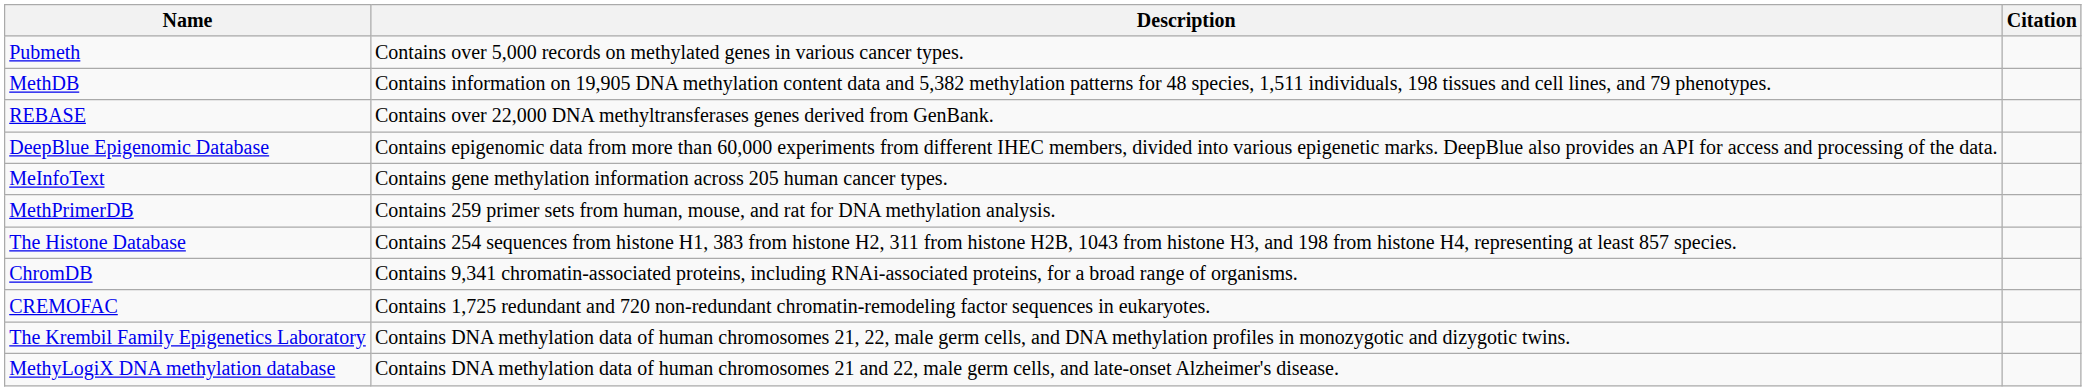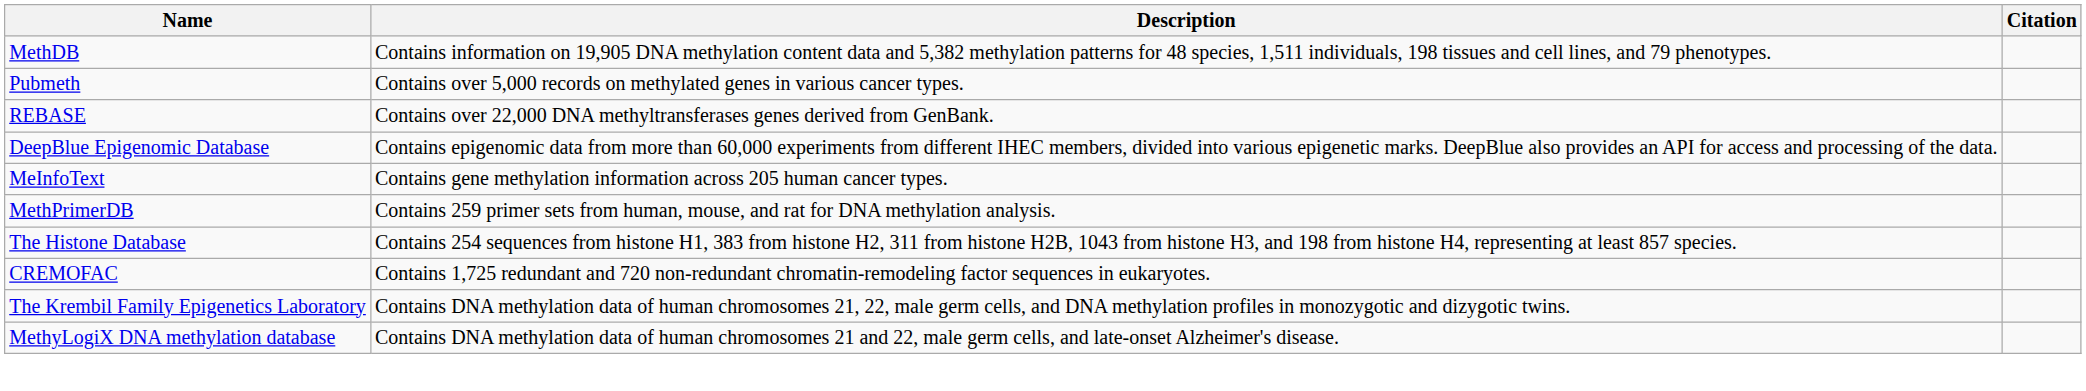 <table class="wikitable">
 <tr>
 <th>Name</th>
 <th>Description</th>
 <th style="text-align: center;">Citation</th>
 </tr>
 <tr>
-<td><a href='#'>Pubmeth</a></td>
-<td>Contains over 5,000 records on methylated genes in various cancer types.</td>
+<td><a href='#'>MethDB</a></td>
+<td>Contains information on 19,905 DNA methylation content data and 5,382 methylation patterns for 48 species, 1,511 individuals, 198 tissues and cell lines, and 79 phenotypes.</td>
 <td style="text-align: center;"></td>
 </tr>
 <tr>
-<td><a href='#'>MethDB</a></td>
-<td>Contains information on 19,905 DNA methylation content data and 5,382 methylation patterns for 48 species, 1,511 individuals, 198 tissues and cell lines, and 79 phenotypes.</td>
+<td><a href='#'>Pubmeth</a></td>
+<td>Contains over 5,000 records on methylated genes in various cancer types.</td>
 <td style="text-align: center;"></td>
 </tr>
 <tr>
 <td><a href='#'>REBASE</a></td>
 <td>Contains over 22,000 DNA methyltransferases genes derived from GenBank.</td>
 <td style="text-align: center;"></td>
 </tr>
 <tr>
 <td><a href='#'>DeepBlue Epigenomic Database</a></td>
 <td>Contains epigenomic data from more than 60,000 experiments from different IHEC members, divided into various epigenetic marks. DeepBlue also provides an API for access and processing of the data.</td>
 <td style="text-align: center;"></td>
 </tr>
 <tr>
 <td><a href='#'>MeInfoText</a></td>
 <td>Contains gene methylation information across 205 human cancer types.</td>
 <td style="text-align: center;"></td>
 </tr>
 <tr>
 <td><a href='#'>MethPrimerDB</a></td>
 <td>Contains 259 primer sets from human, mouse, and rat for DNA methylation analysis.</td>
 <td style="text-align: center;"></td>
 </tr>
 <tr>
 <td><a href='#'>The Histone Database</a></td>
 <td>Contains 254 sequences from histone H1, 383 from histone H2, 311 from histone H2B, 1043 from histone H3, and 198 from histone H4, representing at least 857 species.</td>
 <td style="text-align: center;"></td>
 </tr>
 <tr>
-<td><a href='#'>ChromDB</a></td>
-<td>Contains 9,341 chromatin-associated proteins, including RNAi-associated proteins, for a broad range of organisms.</td>
-<td style="text-align: center;"></td>
-</tr>
-<tr>
 <td><a href='#'>CREMOFAC</a></td>
 <td>Contains 1,725 redundant and 720 non-redundant chromatin-remodeling factor sequences in eukaryotes.</td>
 <td style="text-align: center;"></td>
 </tr>
 <tr>
 <td><a href='#'>The Krembil Family Epigenetics Laboratory</a></td>
 <td>Contains DNA methylation data of human chromosomes 21, 22, male germ cells, and DNA methylation profiles in monozygotic and dizygotic twins.</td>
 <td style="text-align: center;"></td>
 </tr>
 <tr>
 <td><a href='#'>MethyLogiX DNA methylation database</a></td>
 <td>Contains DNA methylation data of human chromosomes 21 and 22, male germ cells, and late-onset Alzheimer's disease.</td>
 <td style="text-align: center;"></td>
 </tr>
 </table>
